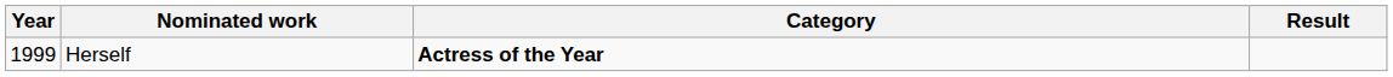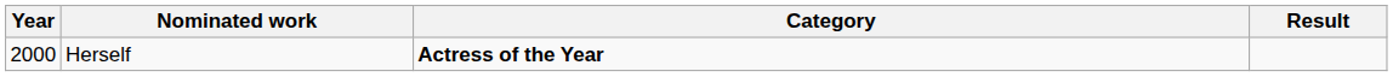 <table class=wikitable>
 <tr>
 <th width=4%>Year</th>
 <th width=25.5%>Nominated work</th>
 <th width=60.5%>Category</th>
 <th width=10%>Result</th>
 </tr>
 <tr>
-<td>1999</td>
+<td>2000</td>
 <td>Herself</td>
 <td><strong>Actress of the Year</strong></td>
 <td></td>
 </tr>
 </table>
